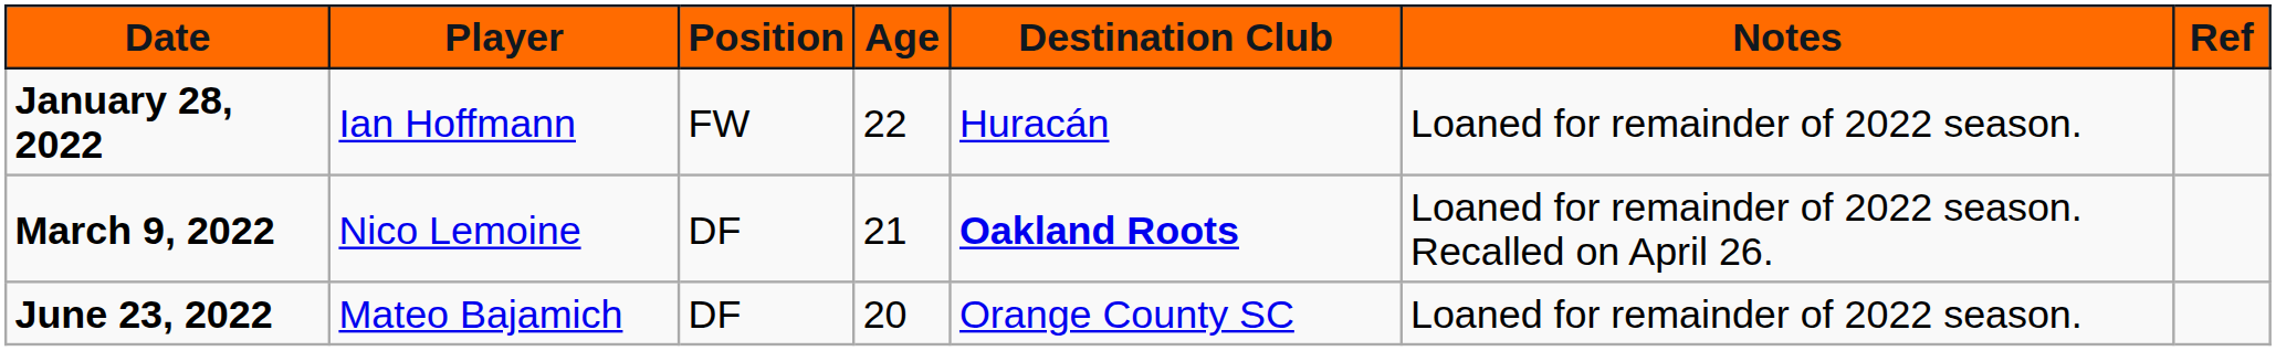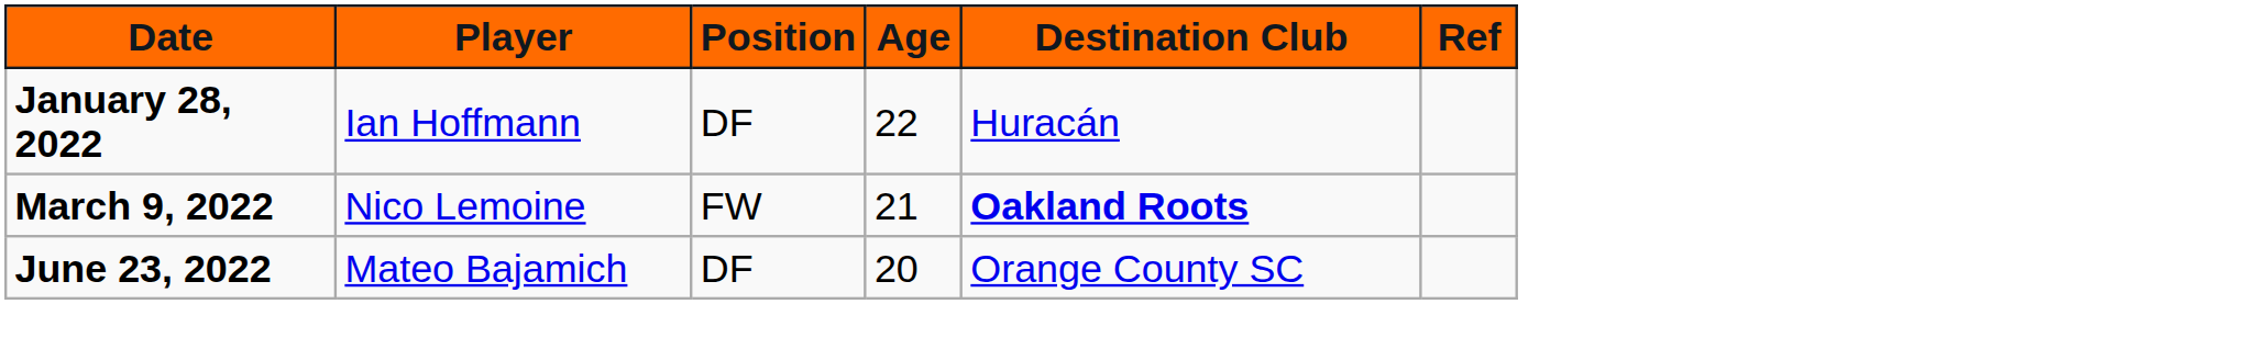 <table class="wikitable" style="text-align:left; font-size:95%;">
 <tr>
 <th style="background:#FF6B00; color:#101820; border:1px solid #101820; width:120px;">Date</th>
 <th style="background:#FF6B00; color:#101820; border:1px solid #101820; width:130px;">Player</th>
 <th style="background:#FF6B00; color:#101820; border:1px solid #101820; width:50px;">Position</th>
 <th style="background:#FF6B00; color:#101820; border:1px solid #101820; width:30px;">Age</th>
 <th style="background:#FF6B00; color:#101820; border:1px solid #101820; width:170px;">Destination Club</th>
-<th style="background:#FF6B00; color:#101820; border:1px solid #101820; width:300px;">Notes</th>
 <th style="background:#FF6B00; color:#101820; border:1px solid #101820; width:30px;">Ref</th>
 </tr>
 <tr>
 <td><strong>January 28, 2022</strong></td>
 <td> <a href='#'>Ian Hoffmann</a></td>
-<td>FW</td>
+<td>DF</td>
 <td>22</td>
 <td> <a href='#'>Huracán</a></td>
-<td>Loaned for remainder of 2022 season.</td>
 <td></td>
 </tr>
 <tr>
 <td><strong>March 9, 2022</strong></td>
 <td> <a href='#'>Nico Lemoine</a></td>
-<td>DF</td>
+<td>FW</td>
 <td>21</td>
 <td><strong> <a href='#'>Oakland Roots</a></strong></td>
-<td>Loaned for remainder of 2022 season.  Recalled on April 26.</td>
 <td></td>
 </tr>
 <tr>
 <td><strong>June 23, 2022</strong></td>
 <td> <a href='#'>Mateo Bajamich</a></td>
 <td>DF</td>
 <td>20</td>
 <td> <a href='#'>Orange County SC</a></td>
-<td>Loaned for remainder of 2022 season.</td>
 <td></td>
 </tr>
 </table>
